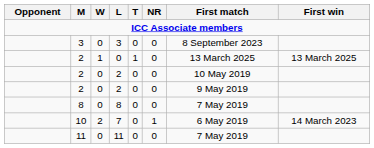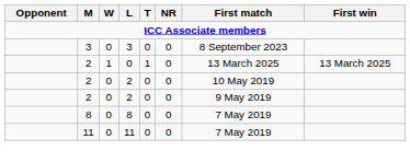 <table class="wikitable" style="text-align: center; width: 600px;">
 <tr>
 <th>Opponent</th>
 <th>M</th>
 <th>W</th>
 <th>L</th>
 <th>T</th>
 <th>NR</th>
 <th>First match</th>
 <th>First win</th>
 </tr>
 <tr>
 <td colspan="8" style="text-align: center;"><strong><a href='#'>ICC Associate members</a></strong></td>
 </tr>
 <tr>
 <td align=left></td>
 <td>3</td>
 <td>0</td>
 <td>3</td>
 <td>0</td>
 <td>0</td>
 <td>8 September 2023</td>
 <td></td>
 </tr>
 <tr>
 <td align=left></td>
 <td>2</td>
 <td>1</td>
 <td>0</td>
 <td>1</td>
 <td>0</td>
 <td>13 March 2025</td>
 <td>13 March 2025</td>
 </tr>
 <tr>
 <td align=left></td>
 <td>2</td>
 <td>0</td>
 <td>2</td>
 <td>0</td>
 <td>0</td>
 <td>10 May 2019</td>
 <td></td>
 </tr>
 <tr>
 <td align=left></td>
 <td>2</td>
 <td>0</td>
 <td>2</td>
 <td>0</td>
 <td>0</td>
 <td>9 May 2019</td>
 <td></td>
 </tr>
 <tr>
 <td align=left></td>
 <td>8</td>
 <td>0</td>
 <td>8</td>
 <td>0</td>
 <td>0</td>
 <td>7 May 2019</td>
 <td></td>
 </tr>
 <tr>
 <td align=left></td>
-<td>10</td>
-<td>2</td>
-<td>7</td>
-<td>0</td>
-<td>1</td>
-<td>6 May 2019</td>
-<td>14 March 2023</td>
-</tr>
-<tr>
-<td align=left></td>
 <td>11</td>
 <td>0</td>
 <td>11</td>
 <td>0</td>
 <td>0</td>
 <td>7 May 2019</td>
 <td></td>
 </tr>
 </table>
